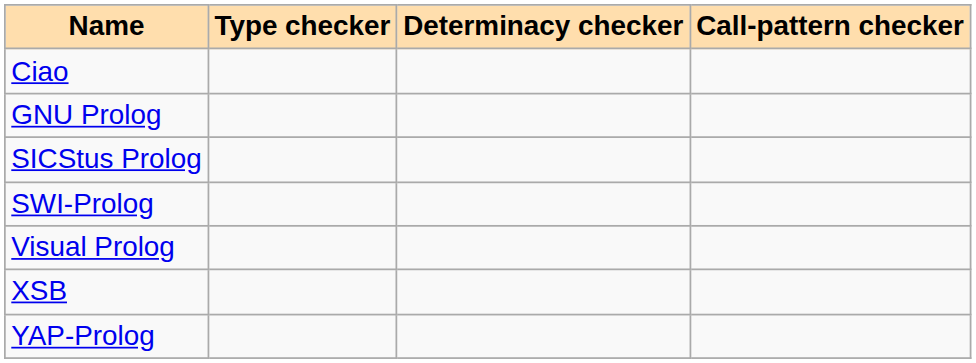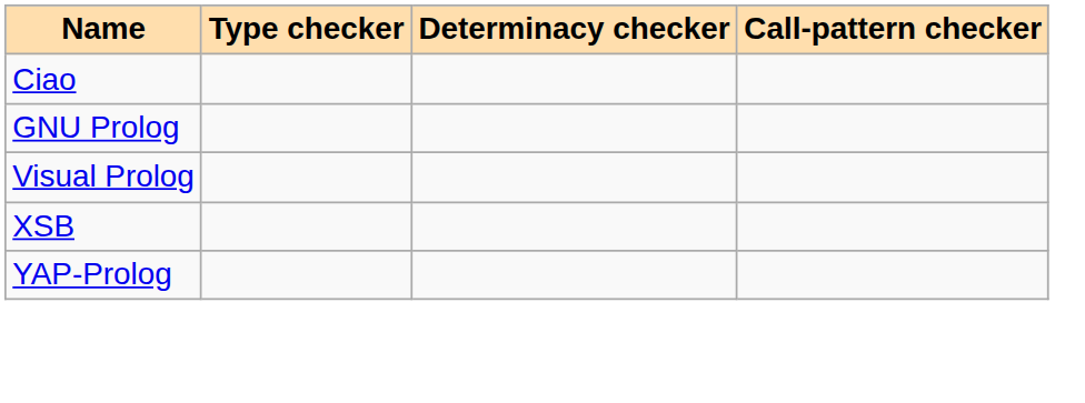 <table class="wikitable">
 <tr>
 <th style="background:#ffdead;">Name</th>
 <th style="background:#ffdead;">Type checker</th>
 <th style="background:#ffdead;">Determinacy checker</th>
 <th style="background:#ffdead;">Call-pattern checker</th>
 </tr>
 <tr>
 <td><a href='#'>Ciao</a></td>
 <td></td>
 <td></td>
 <td></td>
 </tr>
 <tr>
 <td><a href='#'>GNU Prolog</a></td>
-<td></td>
-<td></td>
-<td></td>
-</tr>
-<tr>
-<td><a href='#'>SICStus Prolog</a></td>
-<td></td>
-<td></td>
-<td></td>
-</tr>
-<tr>
-<td><a href='#'>SWI-Prolog</a></td>
 <td></td>
 <td></td>
 <td></td>
 </tr>
 <tr>
 <td><a href='#'>Visual Prolog</a></td>
 <td></td>
 <td></td>
 <td></td>
 </tr>
 <tr>
 <td><a href='#'>XSB</a></td>
 <td></td>
 <td></td>
 <td></td>
 </tr>
 <tr>
 <td><a href='#'>YAP-Prolog</a></td>
 <td></td>
 <td></td>
 <td></td>
 </tr>
 </table>
